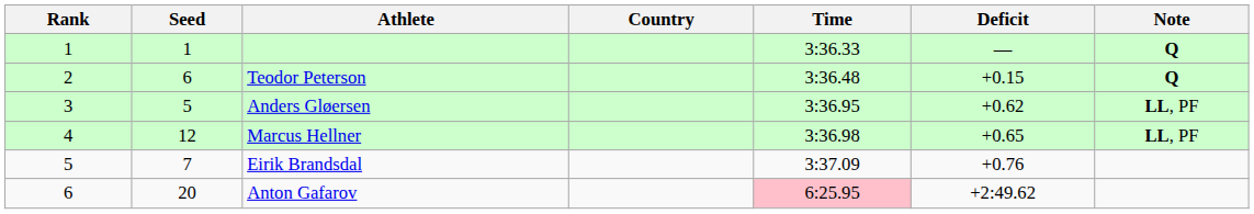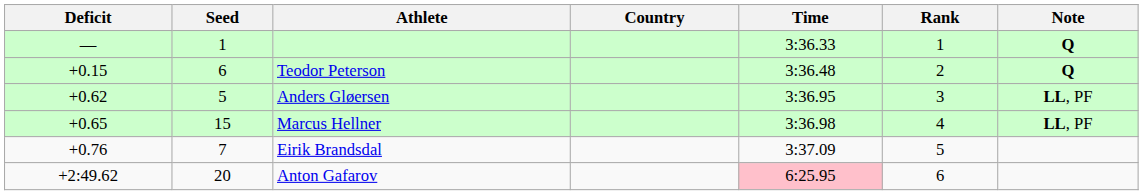 <table class="wikitable sortable" style="text-align:center" width=55%>
 <tr>
-<th>Rank</th>
+<th>Deficit</th>
 <th>Seed</th>
 <th>Athlete</th>
 <th>Country</th>
 <th>Time</th>
-<th>Deficit</th>
+<th>Rank</th>
 <th>Note</th>
 </tr>
 <tr bgcolor="#ccffcc">
-<td>1</td>
+<td>—</td>
 <td>1</td>
 <td align="left"></td>
 <td align="left"></td>
 <td>3:36.33</td>
-<td>—</td>
+<td>1</td>
 <td><strong>Q</strong></td>
 </tr>
 <tr bgcolor="#ccffcc">
-<td>2</td>
+<td>+0.15</td>
 <td>6</td>
 <td align="left"><a href='#'>Teodor Peterson</a></td>
 <td align="left"></td>
 <td>3:36.48</td>
-<td>+0.15</td>
+<td>2</td>
 <td><strong>Q</strong></td>
 </tr>
 <tr bgcolor="#ccffcc">
-<td>3</td>
+<td>+0.62</td>
 <td>5</td>
 <td align="left"><a href='#'>Anders Gløersen</a></td>
 <td align="left"></td>
 <td>3:36.95</td>
-<td>+0.62</td>
+<td>3</td>
 <td><strong>LL</strong>, PF</td>
 </tr>
 <tr bgcolor="#ccffcc">
-<td>4</td>
-<td>12</td>
+<td>+0.65</td>
+<td>15</td>
 <td align="left"><a href='#'>Marcus Hellner</a></td>
 <td align="left"></td>
 <td>3:36.98</td>
-<td>+0.65</td>
+<td>4</td>
 <td><strong>LL</strong>, PF</td>
 </tr>
 <tr>
-<td>5</td>
+<td>+0.76</td>
 <td>7</td>
 <td align="left"><a href='#'>Eirik Brandsdal</a></td>
 <td align="left"></td>
 <td>3:37.09</td>
-<td>+0.76</td>
+<td>5</td>
 <td></td>
 </tr>
 <tr>
-<td>6</td>
+<td>+2:49.62</td>
 <td>20</td>
 <td align="left"><a href='#'>Anton Gafarov</a></td>
 <td align="left"></td>
 <td style="background: pink;">6:25.95</td>
-<td>+2:49.62</td>
+<td>6</td>
 <td></td>
 </tr>
 </table>
